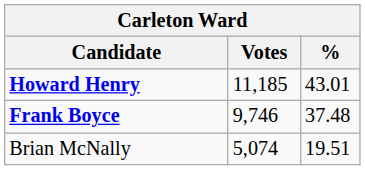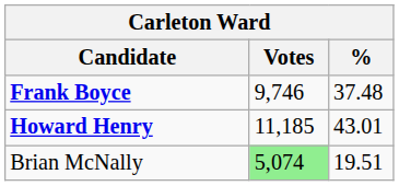 <table class="wikitable">
 <tr>
 <th colspan="3">Carleton Ward</th>
 </tr>
 <tr>
 <th style="width: 170px">Candidate</th>
 <th style="width: 50px">Votes</th>
 <th style="width: 40px">%</th>
 </tr>
 <tr>
+<td><strong><a href='#'>Frank Boyce</a></strong></td>
+<td>9,746</td>
+<td>37.48</td>
+</tr>
+<tr>
 <td><strong><a href='#'>Howard Henry</a></strong></td>
 <td>11,185</td>
 <td>43.01</td>
 </tr>
 <tr>
-<td><strong><a href='#'>Frank Boyce</a></strong></td>
-<td>9,746</td>
-<td>37.48</td>
-</tr>
-<tr>
 <td>Brian McNally</td>
-<td>5,074</td>
+<td style="background: lightgreen;">5,074</td>
 <td>19.51</td>
 </tr>
 </table>
